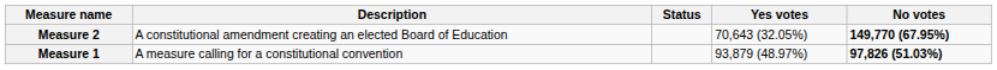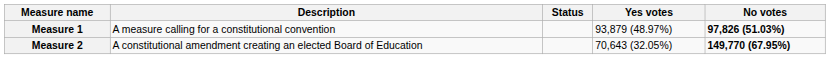 <table class="wikitable sortable plainrowheaders" style="width:100%">
 <tr>
 <th scope="col">Measure name</th>
 <th class="unsortable" scope="col">Description</th>
 <th scope="col">Status</th>
 <th scope="col">Yes votes</th>
 <th scope="col">No votes</th>
 </tr>
 <tr>
+<th scope="row">Measure 1</th>
+<td>A measure calling for a constitutional convention</td>
+<td></td>
+<td>93,879 (48.97%)</td>
+<td><strong>97,826 (51.03%)</strong></td>
+</tr>
+<tr>
 <th scope="row">Measure 2</th>
 <td>A constitutional amendment creating an elected Board of Education</td>
 <td></td>
 <td>70,643 (32.05%)</td>
 <td><strong>149,770 (67.95%)</strong></td>
 </tr>
-<tr>
-<th scope="row">Measure 1</th>
-<td>A measure calling for a constitutional convention</td>
-<td></td>
-<td>93,879 (48.97%)</td>
-<td><strong>97,826 (51.03%)</strong></td>
-</tr>
 </table>
